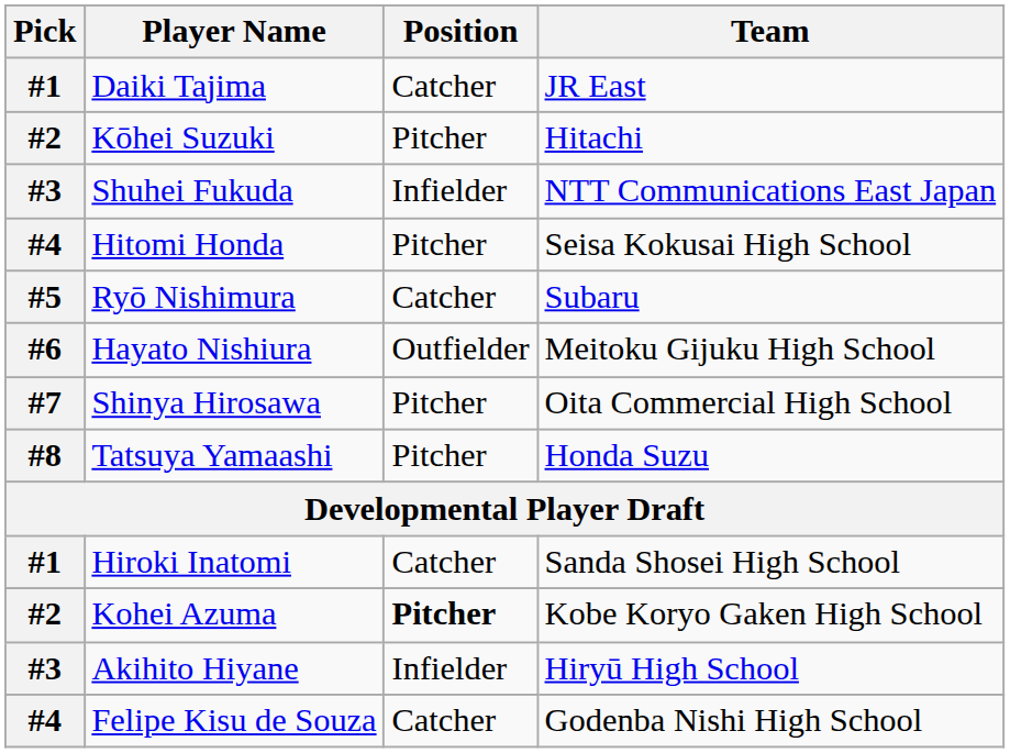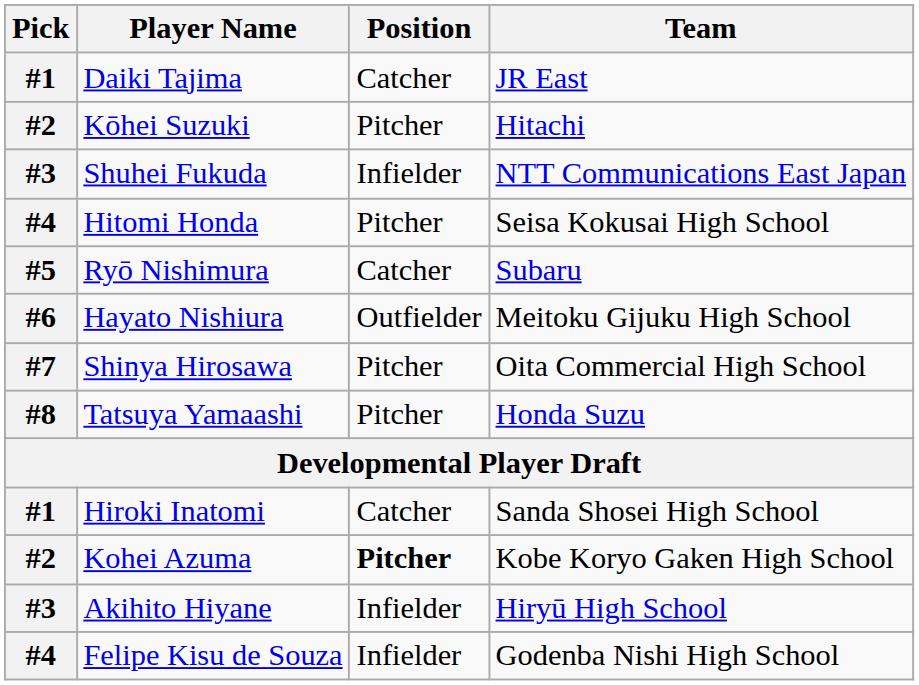 <table class="wikitable">
 <tr>
 <th>Pick</th>
 <th>Player Name</th>
 <th>Position</th>
 <th>Team</th>
 </tr>
 <tr>
 <th>#1</th>
 <td><a href='#'>Daiki Tajima</a></td>
 <td>Catcher</td>
 <td><a href='#'>JR East</a></td>
 </tr>
 <tr>
 <th>#2</th>
 <td><a href='#'>Kōhei Suzuki</a></td>
 <td>Pitcher</td>
 <td><a href='#'>Hitachi</a></td>
 </tr>
 <tr>
 <th>#3</th>
 <td><a href='#'>Shuhei Fukuda</a></td>
 <td>Infielder</td>
 <td><a href='#'>NTT Communications East Japan</a></td>
 </tr>
 <tr>
 <th>#4</th>
 <td><a href='#'>Hitomi Honda</a></td>
 <td>Pitcher</td>
 <td>Seisa Kokusai High School</td>
 </tr>
 <tr>
 <th>#5</th>
 <td><a href='#'>Ryō Nishimura</a></td>
 <td>Catcher</td>
 <td><a href='#'>Subaru</a></td>
 </tr>
 <tr>
 <th>#6</th>
 <td><a href='#'>Hayato Nishiura</a></td>
 <td>Outfielder</td>
 <td>Meitoku Gijuku High School</td>
 </tr>
 <tr>
 <th>#7</th>
 <td><a href='#'>Shinya Hirosawa</a></td>
 <td>Pitcher</td>
 <td>Oita Commercial High School</td>
 </tr>
 <tr>
 <th>#8</th>
 <td><a href='#'>Tatsuya Yamaashi</a></td>
 <td>Pitcher</td>
 <td><a href='#'>Honda Suzu</a></td>
 </tr>
 <tr>
 <th colspan="5">Developmental Player Draft</th>
 </tr>
 <tr>
 <th>#1</th>
 <td><a href='#'>Hiroki Inatomi</a></td>
 <td>Catcher</td>
 <td>Sanda Shosei High School</td>
 </tr>
 <tr>
 <th>#2</th>
 <td><a href='#'>Kohei Azuma</a></td>
 <td><strong>Pitcher</strong></td>
 <td>Kobe Koryo Gaken High School</td>
 </tr>
 <tr>
 <th>#3</th>
 <td><a href='#'>Akihito Hiyane</a></td>
 <td>Infielder</td>
 <td><a href='#'>Hiryū High School</a></td>
 </tr>
 <tr>
 <th>#4</th>
 <td><a href='#'>Felipe Kisu de Souza</a></td>
-<td>Catcher</td>
+<td>Infielder</td>
 <td>Godenba Nishi High School</td>
 </tr>
 </table>
